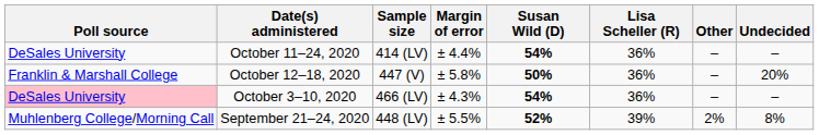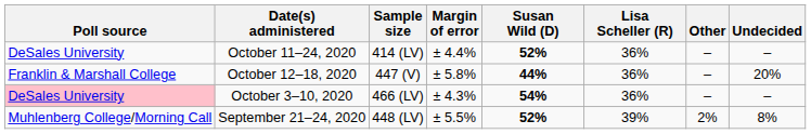 <table class="wikitable" style="font-size:90%;text-align:center;">
 <tr valign=bottom>
 <th>Poll source</th>
 <th>Date(s)<br>administered</th>
 <th>Sample<br>size</th>
 <th>Margin<br>of error</th>
 <th style="width:100px;">Susan<br>Wild (D)</th>
 <th style="width:100px;">Lisa<br>Scheller (R)</th>
 <th>Other</th>
 <th>Undecided</th>
 </tr>
 <tr>
 <td style="text-align:left;"><a href='#'>DeSales University</a></td>
 <td>October 11–24, 2020</td>
 <td>414 (LV)</td>
 <td>± 4.4%</td>
-<td><strong>54%</strong></td>
+<td><strong>52%</strong></td>
 <td>36%</td>
 <td>–</td>
 <td>–</td>
 </tr>
 <tr>
 <td style="text-align:left;"><a href='#'>Franklin & Marshall College</a></td>
 <td>October 12–18, 2020</td>
 <td>447 (V)</td>
 <td>± 5.8%</td>
-<td><strong>50%</strong></td>
+<td><strong>44%</strong></td>
 <td>36%</td>
 <td>–</td>
 <td>20%</td>
 </tr>
 <tr>
 <td style="background: pink; text-align:left;"><a href='#'>DeSales University</a></td>
 <td>October 3–10, 2020</td>
 <td>466 (LV)</td>
 <td>± 4.3%</td>
 <td><strong>54%</strong></td>
 <td>36%</td>
 <td>–</td>
 <td>–</td>
 </tr>
 <tr>
 <td style="text-align:left;"><a href='#'>Muhlenberg College</a>/<a href='#'>Morning Call</a></td>
 <td>September 21–24, 2020</td>
 <td>448 (LV)</td>
 <td>± 5.5%</td>
 <td><strong>52%</strong></td>
 <td>39%</td>
 <td>2%</td>
 <td>8%</td>
 </tr>
 </table>
